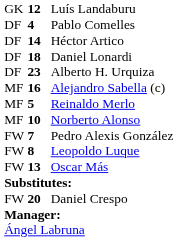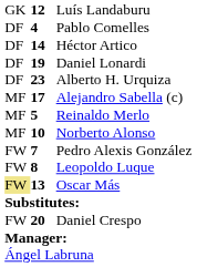 <table cellspacing="0" cellpadding="0" style="font-size:90%; margin:0.2em auto;">
 <tr>
 <th width="25"></th>
 <th width="25"></th>
 </tr>
 <tr>
 <td>GK</td>
 <td><strong>12</strong></td>
 <td> Luís Landaburu</td>
 </tr>
 <tr>
 <td>DF</td>
 <td><strong>4</strong></td>
 <td> Pablo Comelles</td>
 </tr>
 <tr>
 <td>DF</td>
 <td><strong>14</strong></td>
 <td> Héctor Artico</td>
 </tr>
 <tr>
 <td>DF</td>
-<td><strong>18</strong></td>
+<td><strong>19</strong></td>
 <td> Daniel Lonardi</td>
 </tr>
 <tr>
 <td>DF</td>
 <td><strong>23</strong></td>
 <td> Alberto H. Urquiza</td>
 </tr>
 <tr>
 <td>MF</td>
-<td><strong>16</strong></td>
+<td><strong>17</strong></td>
 <td> <a href='#'>Alejandro Sabella</a> (c)</td>
 </tr>
 <tr>
 <td>MF</td>
 <td><strong>5</strong></td>
 <td> <a href='#'>Reinaldo Merlo</a></td>
 </tr>
 <tr>
 <td>MF</td>
 <td><strong>10</strong></td>
 <td> <a href='#'>Norberto Alonso</a></td>
 <td></td>
 </tr>
 <tr>
 <td>FW</td>
 <td><strong>7</strong></td>
 <td> Pedro Alexis González</td>
 </tr>
 <tr>
 <td>FW</td>
 <td><strong>8</strong></td>
 <td> <a href='#'>Leopoldo Luque</a></td>
 </tr>
 <tr>
-<td>FW</td>
+<td style="background: khaki;">FW</td>
 <td><strong>13</strong></td>
 <td> <a href='#'>Oscar Más</a></td>
 <td></td>
 <td></td>
 </tr>
 <tr>
 <td colspan=3><strong>Substitutes:</strong></td>
 </tr>
 <tr>
 <td>FW</td>
 <td><strong>20</strong></td>
 <td> Daniel Crespo</td>
 <td></td>
 <td></td>
 </tr>
 <tr>
 <td colspan=3><strong>Manager:</strong></td>
 </tr>
 <tr>
 <td colspan=4> <a href='#'>Ángel Labruna</a></td>
 </tr>
 </table>
